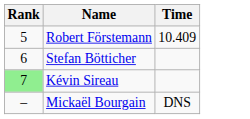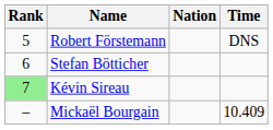 <table class="wikitable sortable" style="text-align:center">
 <tr>
 <th>Rank</th>
 <th>Name</th>
+<th>Nation</th>
 <th>Time</th>
 </tr>
 <tr>
 <td>5</td>
 <td align=left><a href='#'>Robert Förstemann</a></td>
-<td>10.409</td>
+<td align=left></td>
+<td>DNS</td>
 </tr>
 <tr>
 <td>6</td>
 <td align=left><a href='#'>Stefan Bötticher</a></td>
+<td align=left></td>
 <td></td>
 </tr>
 <tr>
 <td style="background: lightgreen;">7</td>
 <td align=left><a href='#'>Kévin Sireau</a></td>
+<td align=left></td>
 <td></td>
 </tr>
 <tr>
 <td>–</td>
 <td align=left><a href='#'>Mickaël Bourgain</a></td>
-<td>DNS</td>
+<td align=left></td>
+<td>10.409</td>
 </tr>
 </table>
